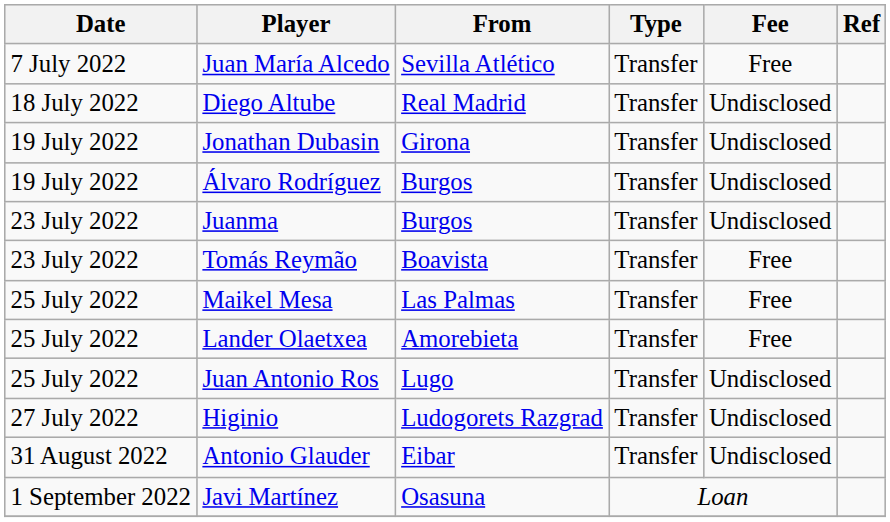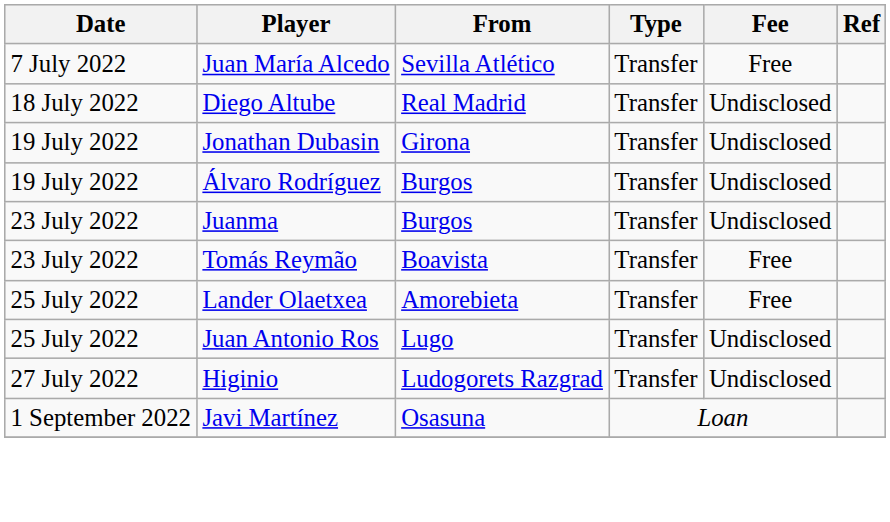 <table class="wikitable">
 <tr>
 <th>Date</th>
 <th>Player</th>
 <th>From</th>
 <th>Type</th>
 <th>Fee</th>
 <th>Ref</th>
 </tr>
 <tr>
 <td>7 July 2022</td>
 <td> <a href='#'>Juan María Alcedo</a></td>
 <td><a href='#'>Sevilla Atlético</a></td>
 <td align=center>Transfer</td>
 <td align=center>Free</td>
 <td align=center></td>
 </tr>
 <tr>
 <td>18 July 2022</td>
 <td> <a href='#'>Diego Altube</a></td>
 <td><a href='#'>Real Madrid</a></td>
 <td align=center>Transfer</td>
 <td align=center>Undisclosed</td>
 <td align=center></td>
 </tr>
 <tr>
 <td>19 July 2022</td>
 <td> <a href='#'>Jonathan Dubasin</a></td>
 <td><a href='#'>Girona</a></td>
 <td align=center>Transfer</td>
 <td align=center>Undisclosed</td>
 <td align=center></td>
 </tr>
 <tr>
 <td>19 July 2022</td>
 <td> <a href='#'>Álvaro Rodríguez</a></td>
 <td><a href='#'>Burgos</a></td>
 <td align=center>Transfer</td>
 <td align=center>Undisclosed</td>
 <td align=center></td>
 </tr>
 <tr>
 <td>23 July 2022</td>
 <td> <a href='#'>Juanma</a></td>
 <td><a href='#'>Burgos</a></td>
 <td align=center>Transfer</td>
 <td align=center>Undisclosed</td>
 <td align=center></td>
 </tr>
 <tr>
 <td>23 July 2022</td>
 <td> <a href='#'>Tomás Reymão</a></td>
 <td> <a href='#'>Boavista</a></td>
 <td align=center>Transfer</td>
 <td align=center>Free</td>
 <td align=center></td>
 </tr>
 <tr>
 <td>25 July 2022</td>
-<td> <a href='#'>Maikel Mesa</a></td>
-<td><a href='#'>Las Palmas</a></td>
-<td align=center>Transfer</td>
-<td align=center>Free</td>
-<td align=center></td>
-</tr>
-<tr>
-<td>25 July 2022</td>
 <td> <a href='#'>Lander Olaetxea</a></td>
 <td><a href='#'>Amorebieta</a></td>
 <td align=center>Transfer</td>
 <td align=center>Free</td>
 <td align=center></td>
 </tr>
 <tr>
 <td>25 July 2022</td>
 <td> <a href='#'>Juan Antonio Ros</a></td>
 <td><a href='#'>Lugo</a></td>
 <td align=center>Transfer</td>
 <td align=center>Undisclosed</td>
 <td align=center></td>
 </tr>
 <tr>
 <td>27 July 2022</td>
 <td> <a href='#'>Higinio</a></td>
 <td> <a href='#'>Ludogorets Razgrad</a></td>
 <td align=center>Transfer</td>
 <td align=center>Undisclosed</td>
 <td align=center></td>
 </tr>
 <tr>
-<td>31 August 2022</td>
-<td> <a href='#'>Antonio Glauder</a></td>
-<td><a href='#'>Eibar</a></td>
-<td align=center>Transfer</td>
-<td align=center>Undisclosed</td>
-<td align=center></td>
-</tr>
-<tr>
 <td>1 September 2022</td>
 <td> <a href='#'>Javi Martínez</a></td>
 <td><a href='#'>Osasuna</a></td>
 <td colspan=2 align=center><em>Loan</em></td>
 <td align=center></td>
 </tr>
 <tr>
 </tr>
 </table>
